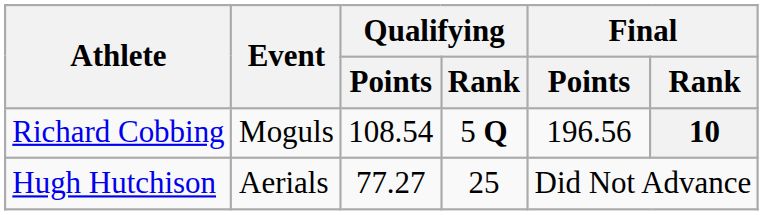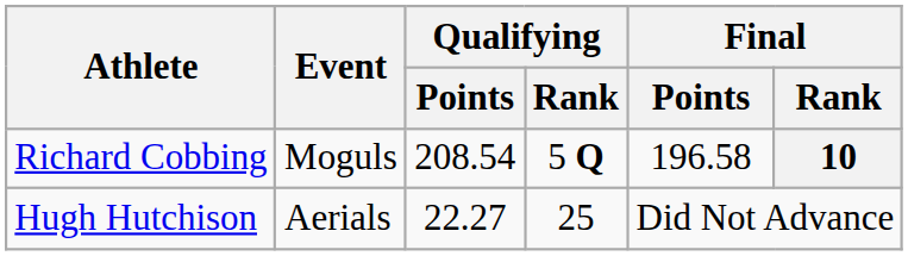 <table class="wikitable" style="font-size:90%">
 <tr>
 <th rowspan="2">Athlete</th>
 <th rowspan="2">Event</th>
 <th colspan="2">Qualifying</th>
 <th colspan="2">Final</th>
 </tr>
 <tr>
 <th>Points</th>
 <th>Rank</th>
 <th>Points</th>
 <th>Rank</th>
 </tr>
 <tr>
 <td><a href='#'>Richard Cobbing</a></td>
 <td>Moguls</td>
-<td align="center">108.54</td>
+<td align="center">208.54</td>
 <td align="center">5 <strong>Q</strong></td>
-<td align="center">196.56</td>
+<td align="center">196.58</td>
 <th align="center">10</th>
 </tr>
 <tr>
 <td><a href='#'>Hugh Hutchison</a></td>
 <td>Aerials</td>
-<td align="center">77.27</td>
+<td align="center">22.27</td>
 <td align="center">25</td>
 <td colspan=2 align="center">Did Not Advance</td>
 </tr>
 </table>
